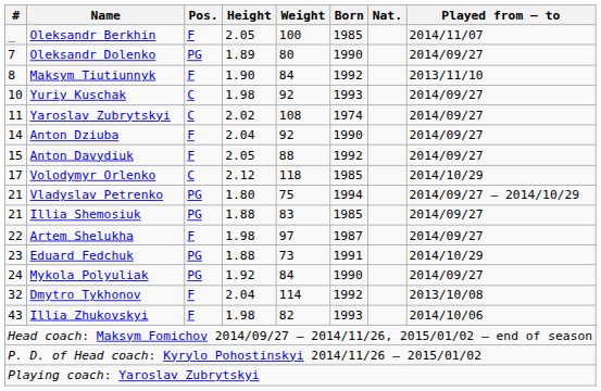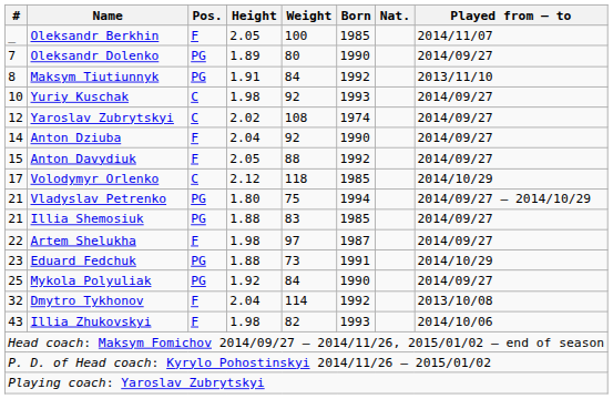 <table class="wikitable">
 <tr>
 <th>#</th>
 <th>Name</th>
 <th>Pos.</th>
 <th>Height</th>
 <th>Weight</th>
 <th>Born</th>
 <th>Nat.</th>
 <th>Played from – to</th>
 </tr>
 <tr>
 <td>_</td>
 <td><a href='#'>Oleksandr Berkhin</a></td>
 <td><a href='#'>F</a></td>
 <td>2.05</td>
 <td>100</td>
 <td>1985</td>
 <td></td>
 <td>2014/11/07</td>
 </tr>
 <tr>
 <td>7</td>
 <td><a href='#'>Oleksandr Dolenko</a></td>
 <td><a href='#'>PG</a></td>
 <td>1.89</td>
 <td>80</td>
 <td>1990</td>
 <td></td>
 <td>2014/09/27</td>
 </tr>
 <tr>
 <td>8</td>
 <td><a href='#'>Maksym Tiutiunnyk</a></td>
-<td><a href='#'>F</a></td>
-<td>1.90</td>
+<td><a href='#'>PG</a></td>
+<td>1.91</td>
 <td>84</td>
 <td>1992</td>
 <td></td>
 <td>2013/11/10</td>
 </tr>
 <tr>
 <td>10</td>
 <td><a href='#'>Yuriy Kuschak</a></td>
 <td><a href='#'>C</a></td>
 <td>1.98</td>
 <td>92</td>
 <td>1993</td>
 <td></td>
 <td>2014/09/27</td>
 </tr>
 <tr>
-<td>11</td>
+<td>12</td>
 <td><a href='#'>Yaroslav Zubrytskyi</a></td>
 <td><a href='#'>C</a></td>
 <td>2.02</td>
 <td>108</td>
 <td>1974</td>
 <td></td>
 <td>2014/09/27</td>
 </tr>
 <tr>
 <td>14</td>
 <td><a href='#'>Anton Dziuba</a></td>
 <td><a href='#'>F</a></td>
 <td>2.04</td>
 <td>92</td>
 <td>1990</td>
 <td></td>
 <td>2014/09/27</td>
 </tr>
 <tr>
 <td>15</td>
 <td><a href='#'>Anton Davydiuk</a></td>
 <td><a href='#'>F</a></td>
 <td>2.05</td>
 <td>88</td>
 <td>1992</td>
 <td></td>
 <td>2014/09/27</td>
 </tr>
 <tr>
 <td>17</td>
 <td><a href='#'>Volodymyr Orlenko</a></td>
 <td><a href='#'>C</a></td>
 <td>2.12</td>
 <td>118</td>
 <td>1985</td>
 <td></td>
 <td>2014/10/29</td>
 </tr>
 <tr>
 <td>21</td>
 <td><a href='#'>Vladyslav Petrenko</a></td>
 <td><a href='#'>PG</a></td>
 <td>1.80</td>
 <td>75</td>
 <td>1994</td>
 <td></td>
 <td>2014/09/27 – 2014/10/29</td>
 </tr>
 <tr>
 <td>21</td>
 <td><a href='#'>Illia Shemosiuk</a></td>
 <td><a href='#'>PG</a></td>
 <td>1.88</td>
 <td>83</td>
 <td>1985</td>
 <td></td>
 <td>2014/09/27</td>
 </tr>
 <tr>
 <td>22</td>
 <td><a href='#'>Artem Shelukha</a></td>
 <td><a href='#'>F</a></td>
 <td>1.98</td>
 <td>97</td>
 <td>1987</td>
 <td></td>
 <td>2014/09/27</td>
 </tr>
 <tr>
 <td>23</td>
 <td><a href='#'>Eduard Fedchuk</a></td>
 <td><a href='#'>PG</a></td>
 <td>1.88</td>
 <td>73</td>
 <td>1991</td>
 <td></td>
 <td>2014/10/29</td>
 </tr>
 <tr>
-<td>24</td>
+<td>25</td>
 <td><a href='#'>Mykola Polyuliak</a></td>
 <td><a href='#'>PG</a></td>
 <td>1.92</td>
 <td>84</td>
 <td>1990</td>
 <td></td>
 <td>2014/09/27</td>
 </tr>
 <tr>
 <td>32</td>
 <td><a href='#'>Dmytro Tykhonov</a></td>
 <td><a href='#'>F</a></td>
 <td>2.04</td>
 <td>114</td>
 <td>1992</td>
 <td></td>
 <td>2013/10/08</td>
 </tr>
 <tr>
 <td>43</td>
 <td><a href='#'>Illia Zhukovskyi</a></td>
 <td><a href='#'>F</a></td>
 <td>1.98</td>
 <td>82</td>
 <td>1993</td>
 <td></td>
 <td>2014/10/06</td>
 </tr>
 <tr>
 <td colspan="9"><em>Head coach</em>:  <a href='#'>Maksym Fomichov</a> 2014/09/27 – 2014/11/26, 2015/01/02 – end of season</td>
 </tr>
 <tr>
 <td colspan="9"><em>P. D. of Head coach</em>:  <a href='#'>Kyrylo Pohostinskyi</a> 2014/11/26 – 2015/01/02</td>
 </tr>
 <tr>
 <td colspan="9"><em>Playing coach</em>:  <a href='#'>Yaroslav Zubrytskyi</a></td>
 </tr>
 </table>
